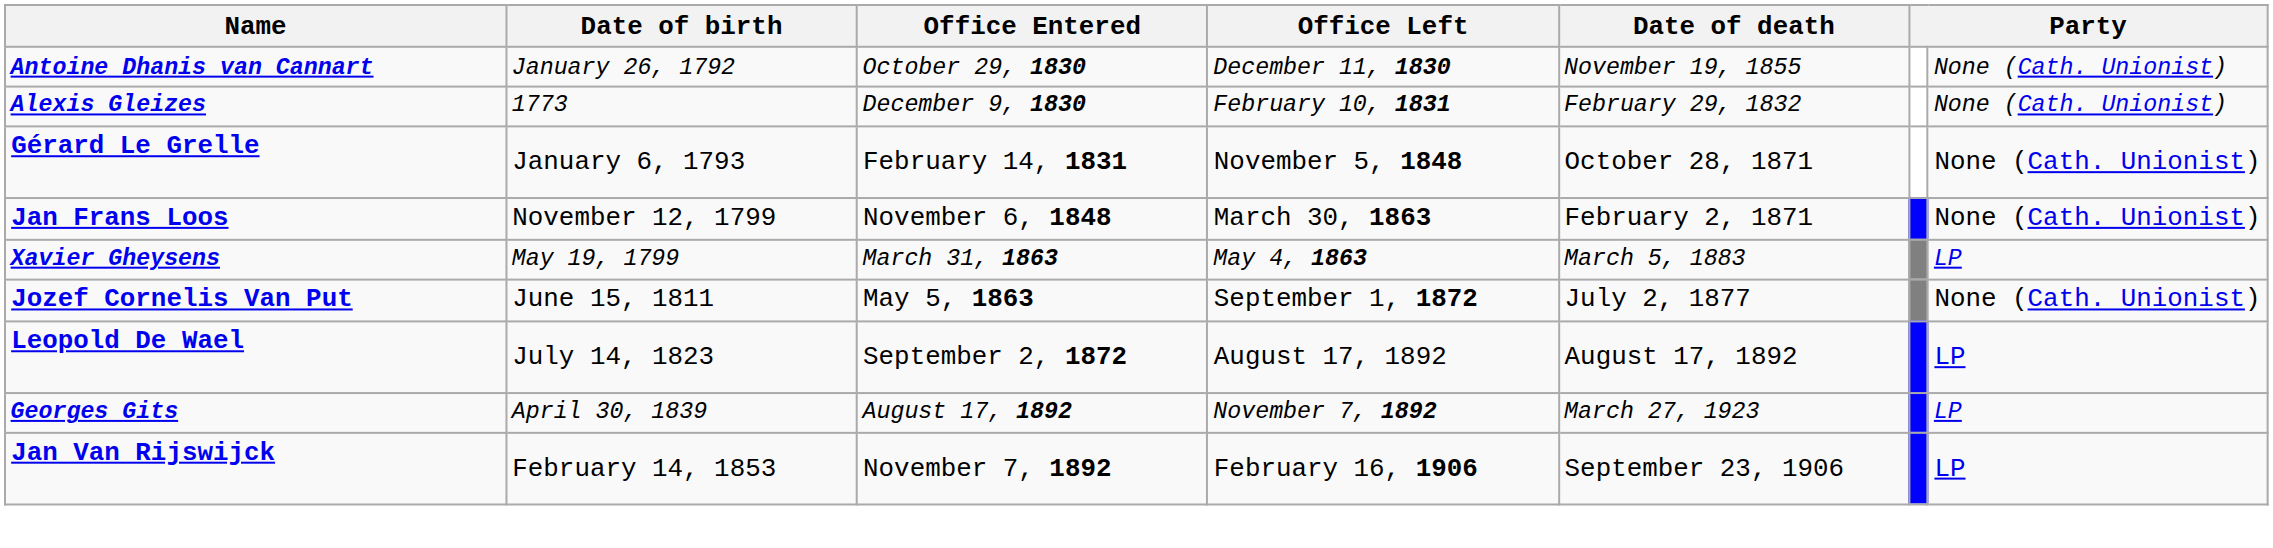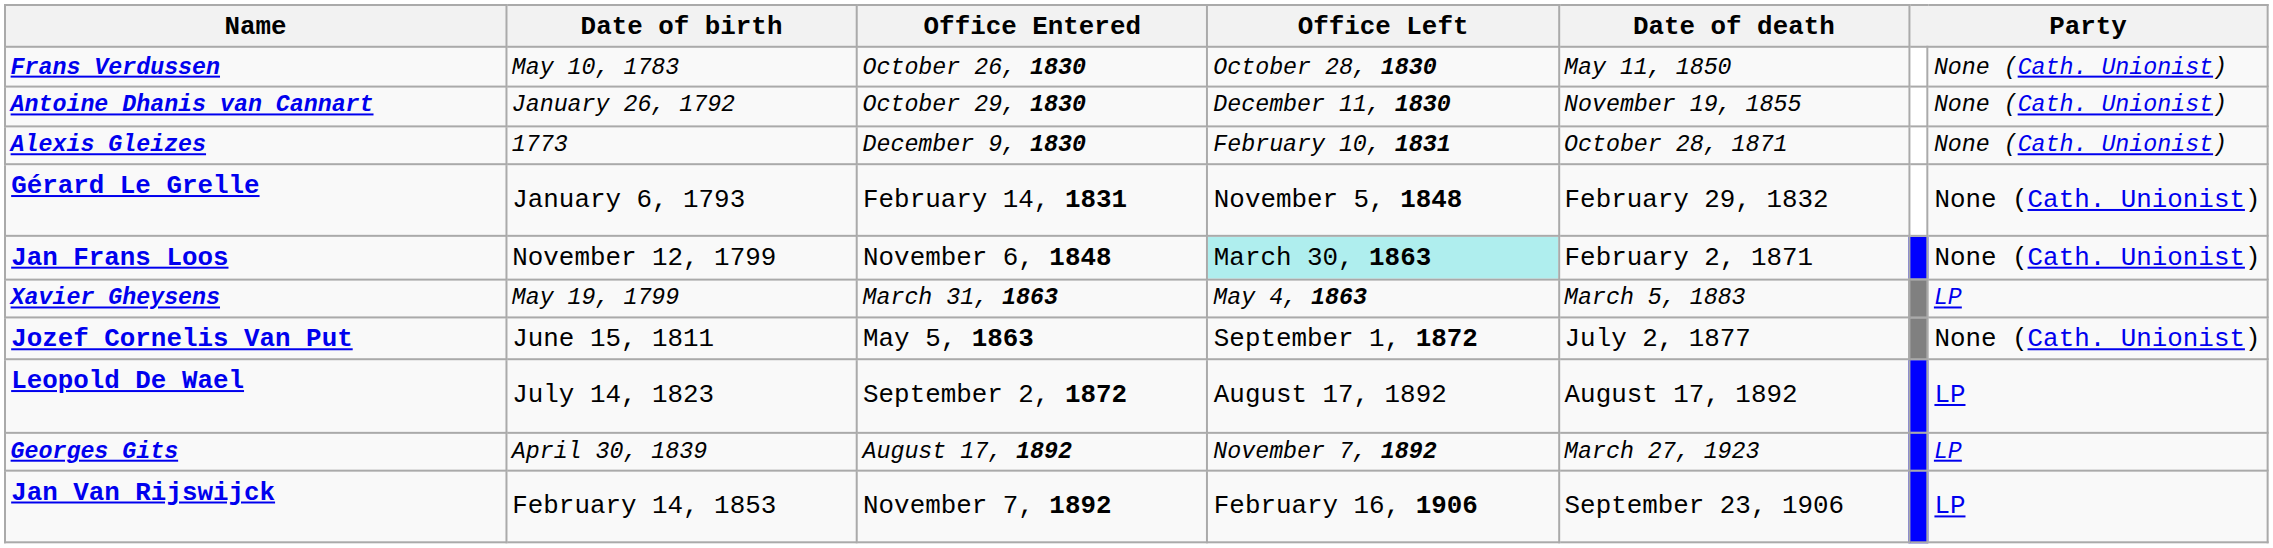 <table class="wikitable" style="width:90%">
 <tr>
 <th style="width:10%;">Name</th>
 <th style="width:7%;">Date of birth</th>
 <th style="width:7%;">Office Entered</th>
 <th style="width:7%;">Office Left</th>
 <th style="width:7%;">Date of death</th>
 <th style="width:7%;" colspan="2">Party</th>
+</tr>
+<tr style="font-style:italic; font-size:90%">
+<td><strong><a href='#'>Frans Verdussen</a></strong></td>
+<td>May 10, 1783</td>
+<td>October 26, <strong>1830</strong></td>
+<td>October 28, <strong>1830</strong></td>
+<td>May 11, 1850</td>
+<td style="background-color:white"></td>
+<td>None (<a href='#'>Cath. Unionist</a>)</td>
 </tr>
 <tr style="font-style:italic; font-size:90%">
 <td><strong><a href='#'>Antoine Dhanis van Cannart</a></strong></td>
 <td>January 26, 1792</td>
 <td>October 29, <strong>1830</strong></td>
 <td>December 11, <strong>1830</strong></td>
 <td>November 19, 1855</td>
 <td style="background-color:white"></td>
 <td>None (<a href='#'>Cath. Unionist</a>)</td>
 </tr>
 <tr style="font-style:italic; font-size:90%">
 <td><strong><a href='#'>Alexis Gleizes</a></strong></td>
 <td>1773</td>
 <td>December 9, <strong>1830</strong></td>
 <td>February 10, <strong>1831</strong></td>
-<td>February 29, 1832</td>
+<td>October 28, 1871</td>
 <td style="background-color:white"></td>
 <td>None (<a href='#'>Cath. Unionist</a>)</td>
 </tr>
 <tr>
 <td><strong><a href='#'>Gérard Le Grelle</a></strong><br><br></td>
 <td>January 6, 1793</td>
 <td>February 14, <strong>1831</strong></td>
 <td>November 5, <strong>1848</strong></td>
-<td>October 28, 1871</td>
+<td>February 29, 1832</td>
 <td style="background-color:white"></td>
 <td>None (<a href='#'>Cath. Unionist</a>)</td>
 </tr>
 <tr>
 <td><strong><a href='#'>Jan Frans Loos</a></strong></td>
 <td>November 12, 1799</td>
 <td>November 6, <strong>1848</strong></td>
-<td>March 30, <strong>1863</strong></td>
+<td style="background: paleturquoise;">March 30, <strong>1863</strong></td>
 <td>February 2, 1871</td>
 <td style="background-color:blue"></td>
 <td>None (<a href='#'>Cath. Unionist</a>)</td>
 </tr>
 <tr style="font-style:italic; font-size:90%">
 <td><strong><a href='#'>Xavier Gheysens</a></strong></td>
 <td>May 19, 1799</td>
 <td>March 31, <strong>1863</strong></td>
 <td>May 4, <strong>1863</strong></td>
 <td>March 5, 1883</td>
 <td style="background-color:grey"></td>
 <td><a href='#'>LP</a></td>
 </tr>
 <tr>
 <td><strong><a href='#'>Jozef Cornelis Van Put</a></strong></td>
 <td>June 15, 1811</td>
 <td>May 5, <strong>1863</strong></td>
 <td>September 1, <strong>1872</strong></td>
 <td>July 2, 1877</td>
 <td style="background-color:grey"></td>
 <td>None (<a href='#'>Cath. Unionist</a>)</td>
 </tr>
 <tr>
 <td><strong><a href='#'>Leopold De Wael</a></strong><br><br></td>
 <td>July 14, 1823</td>
 <td>September 2, <strong>1872</strong></td>
 <td>August 17, 1892</td>
 <td>August 17, 1892</td>
 <td style="background-color:blue"></td>
 <td><a href='#'>LP</a></td>
 </tr>
 <tr style="font-style:italic; font-size:90%">
 <td><strong><a href='#'>Georges Gits</a></strong></td>
 <td>April 30, 1839</td>
 <td>August 17, <strong>1892</strong></td>
 <td>November 7, <strong>1892</strong></td>
 <td>March 27, 1923</td>
 <td style="background-color:blue"></td>
 <td><a href='#'>LP</a></td>
 </tr>
 <tr>
 <td><strong><a href='#'>Jan Van Rijswijck</a></strong><br><br></td>
 <td>February 14, 1853</td>
 <td>November 7, <strong>1892</strong></td>
 <td>February 16, <strong>1906</strong></td>
 <td>September 23, 1906</td>
 <td style="background-color:blue"></td>
 <td><a href='#'>LP</a></td>
 </tr>
 </table>
